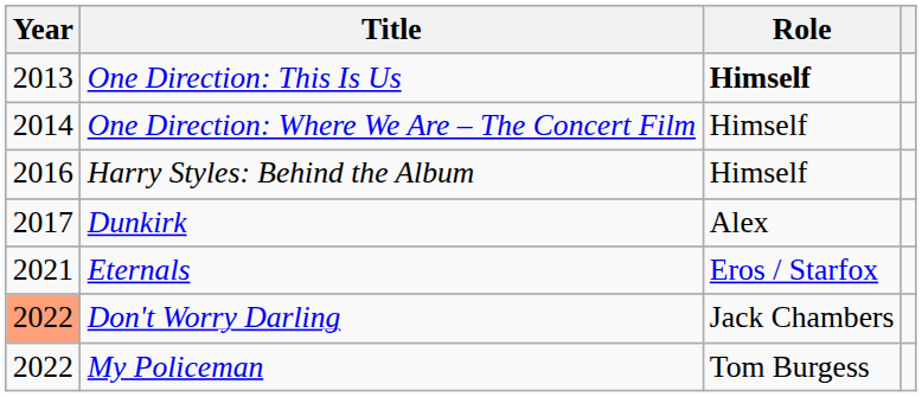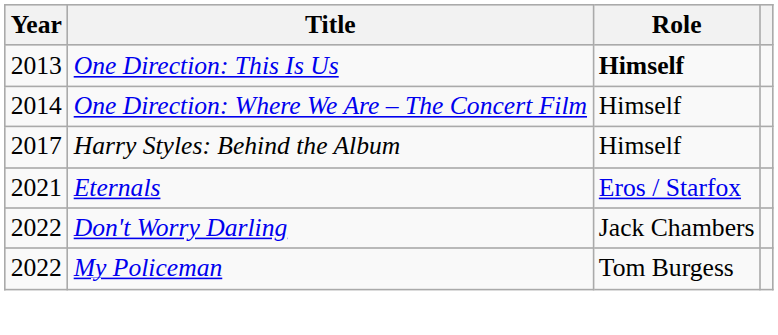 <table class="wikitable plainrowheaders sortable" style="margin-right: 0;">
 <tr>
 <th>Year</th>
 <th>Title</th>
 <th>Role</th>
 <th class="unsortable"></th>
 </tr>
 <tr>
 <td>2013</td>
 <td><em><a href='#'>One Direction: This Is Us</a></em></td>
 <td><strong>Himself</strong></td>
 <td></td>
 </tr>
 <tr>
 <td>2014</td>
 <td><em><a href='#'>One Direction: Where We Are – The Concert Film</a></em></td>
 <td>Himself</td>
 <td></td>
 </tr>
 <tr>
-<td>2016</td>
+<td>2017</td>
 <td><em>Harry Styles: Behind the Album</em></td>
 <td>Himself</td>
-<td></td>
-</tr>
-<tr>
-<td>2017</td>
-<td><em><a href='#'>Dunkirk</a></em></td>
-<td>Alex</td>
 <td></td>
 </tr>
 <tr>
 <td>2021</td>
 <td><em><a href='#'>Eternals</a></em></td>
 <td><a href='#'>Eros / Starfox</a></td>
 <td></td>
 </tr>
 <tr>
-<td style="background: lightsalmon;">2022</td>
+<td>2022</td>
 <td><em><a href='#'>Don't Worry Darling</a></em></td>
 <td>Jack Chambers</td>
 <td></td>
 </tr>
 <tr>
 <td>2022</td>
 <td><em><a href='#'>My Policeman</a></em></td>
 <td>Tom Burgess</td>
 <td></td>
 </tr>
 </table>
